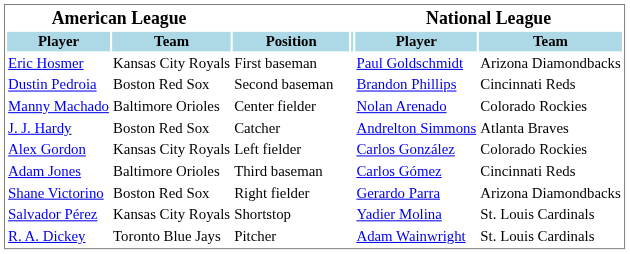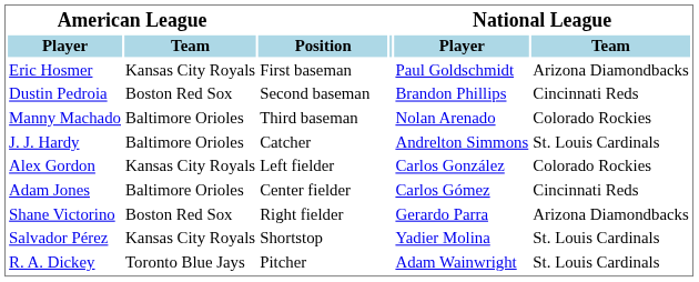 <table cellpadding="1"  style="width:auto; font-size:90%; border:1px solid gray;">
 <tr style="text-align:center; font-size:larger;">
 <th colspan=2>American League</th>
 <th></th>
 <th></th>
 <th colspan=2>National League</th>
 </tr>
 <tr style="background:lightblue;">
 <th>Player</th>
 <th>Team</th>
 <th>Position</th>
 <th></th>
 <th>Player</th>
 <th>Team</th>
 </tr>
 <tr>
 <td><a href='#'>Eric Hosmer</a></td>
 <td>Kansas City Royals</td>
 <td>First baseman</td>
 <td></td>
 <td><a href='#'>Paul Goldschmidt</a></td>
 <td>Arizona Diamondbacks</td>
 </tr>
 <tr>
 <td><a href='#'>Dustin Pedroia</a></td>
 <td>Boston Red Sox</td>
 <td>Second baseman    </td>
 <td></td>
 <td><a href='#'>Brandon Phillips</a></td>
 <td>Cincinnati Reds</td>
 </tr>
 <tr>
 <td><a href='#'>Manny Machado</a></td>
 <td>Baltimore Orioles</td>
-<td>Center fielder</td>
+<td>Third baseman</td>
 <td></td>
 <td><a href='#'>Nolan Arenado</a></td>
 <td>Colorado Rockies</td>
 </tr>
 <tr>
 <td><a href='#'>J. J. Hardy</a></td>
-<td>Boston Red Sox</td>
+<td>Baltimore Orioles</td>
 <td>Catcher</td>
 <td></td>
 <td><a href='#'>Andrelton Simmons</a></td>
-<td>Atlanta Braves</td>
+<td>St. Louis Cardinals</td>
 </tr>
 <tr>
 <td><a href='#'>Alex Gordon</a></td>
 <td>Kansas City Royals</td>
 <td>Left fielder</td>
 <td></td>
 <td><a href='#'>Carlos González</a></td>
 <td>Colorado Rockies</td>
 </tr>
 <tr>
 <td><a href='#'>Adam Jones</a></td>
 <td>Baltimore Orioles</td>
-<td>Third baseman</td>
+<td>Center fielder</td>
 <td></td>
 <td><a href='#'>Carlos Gómez</a></td>
 <td>Cincinnati Reds</td>
 </tr>
 <tr>
 <td><a href='#'>Shane Victorino</a></td>
 <td>Boston Red Sox</td>
 <td>Right fielder</td>
 <td></td>
 <td><a href='#'>Gerardo Parra</a></td>
 <td>Arizona Diamondbacks</td>
 </tr>
 <tr>
 <td><a href='#'>Salvador Pérez</a></td>
 <td>Kansas City Royals</td>
 <td>Shortstop</td>
 <td></td>
 <td><a href='#'>Yadier Molina</a></td>
 <td>St. Louis Cardinals</td>
 </tr>
 <tr>
 <td><a href='#'>R. A. Dickey</a></td>
 <td>Toronto Blue Jays</td>
 <td>Pitcher</td>
 <td></td>
 <td><a href='#'>Adam Wainwright</a></td>
 <td>St. Louis Cardinals</td>
 </tr>
 </table>
